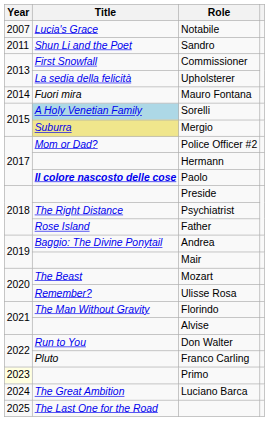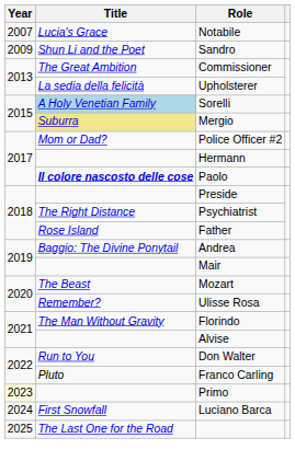 <table class="wikitable sortable">
 <tr>
 <th>Year</th>
 <th>Title</th>
 <th>Role</th>
 <th class="unsortable"></th>
 </tr>
 <tr>
 <td>2007</td>
 <td><em><a href='#'>Lucia's Grace</a></em></td>
 <td>Notabile</td>
 <td></td>
 </tr>
 <tr>
-<td>2011</td>
+<td>2009</td>
 <td><em><a href='#'>Shun Li and the Poet</a></em></td>
 <td>Sandro</td>
 <td></td>
 </tr>
 <tr>
 <td rowspan="2">2013</td>
-<td><em><a href='#'>First Snowfall</a></em></td>
+<td><em><a href='#'>The Great Ambition</a></em></td>
 <td>Commissioner</td>
 <td rowspan="2"></td>
 </tr>
 <tr>
 <td><em><a href='#'>La sedia della felicità</a></em></td>
 <td>Upholsterer</td>
-</tr>
-<tr>
-<td>2014</td>
-<td><em>Fuori mira</em></td>
-<td>Mauro Fontana</td>
-<td></td>
 </tr>
 <tr>
 <td rowspan="2">2015</td>
 <td style="background: lightblue;"><em><a href='#'>A Holy Venetian Family</a></em></td>
 <td>Sorelli</td>
 <td></td>
 </tr>
 <tr>
 <td style="background: khaki;"><em><a href='#'>Suburra</a></em></td>
 <td>Mergio</td>
 <td></td>
 </tr>
 <tr>
 <td rowspan="3">2017</td>
 <td><em><a href='#'>Mom or Dad?</a></em></td>
 <td>Police Officer #2</td>
 <td></td>
 </tr>
 <tr>
 <td><em></em></td>
 <td>Hermann</td>
 <td></td>
 </tr>
 <tr>
 <td><strong><em><a href='#'>Il colore nascosto delle cose</a></em></strong></td>
 <td>Paolo</td>
 <td></td>
 </tr>
 <tr>
 <td rowspan="3">2018</td>
 <td><em></em></td>
 <td>Preside</td>
 <td rowspan="3"></td>
 </tr>
 <tr>
 <td><em><a href='#'>The Right Distance</a></em></td>
 <td>Psychiatrist</td>
 </tr>
 <tr>
 <td><em><a href='#'>Rose Island</a></em></td>
 <td>Father</td>
 </tr>
 <tr>
 <td rowspan="2">2019</td>
 <td><em><a href='#'>Baggio: The Divine Ponytail</a></em></td>
 <td>Andrea</td>
 <td></td>
 </tr>
 <tr>
 <td><em></em></td>
 <td>Mair</td>
 <td></td>
 </tr>
 <tr>
 <td rowspan="2">2020</td>
 <td><em><a href='#'>The Beast</a></em></td>
 <td>Mozart</td>
 <td></td>
 </tr>
 <tr>
 <td><em><a href='#'>Remember?</a></em></td>
 <td>Ulisse Rosa</td>
 <td></td>
 </tr>
 <tr>
 <td rowspan="2">2021</td>
 <td><em><a href='#'>The Man Without Gravity</a></em></td>
 <td>Florindo</td>
 <td></td>
 </tr>
 <tr>
 <td><em></em></td>
 <td>Alvise</td>
 <td></td>
 </tr>
 <tr>
 <td rowspan="2">2022</td>
 <td><em><a href='#'>Run to You</a></em></td>
 <td>Don Walter</td>
 <td></td>
 </tr>
 <tr>
 <td><em>Pluto</em></td>
 <td>Franco Carling</td>
 <td></td>
 </tr>
 <tr>
 <td style="background: lightyellow;">2023</td>
 <td><em></em></td>
 <td>Primo</td>
 <td></td>
 </tr>
 <tr>
 <td>2024</td>
-<td><em><a href='#'>The Great Ambition</a></em></td>
+<td><em><a href='#'>First Snowfall</a></em></td>
 <td>Luciano Barca</td>
 <td></td>
 </tr>
 <tr>
 <td>2025</td>
 <td><em><a href='#'>The Last One for the Road</a></em></td>
 <td></td>
 <td></td>
 </tr>
 </table>
